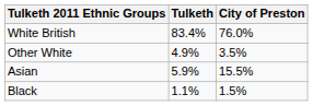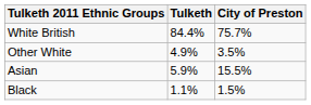 <table class="wikitable">
 <tr>
 <th>Tulketh 2011 Ethnic Groups</th>
 <th>Tulketh</th>
 <th>City of Preston</th>
 </tr>
 <tr>
 <td>White British</td>
-<td>83.4%</td>
-<td>76.0%</td>
+<td>84.4%</td>
+<td>75.7%</td>
 </tr>
 <tr>
 <td>Other White</td>
 <td>4.9%</td>
 <td>3.5%</td>
 </tr>
 <tr>
 <td>Asian</td>
 <td>5.9%</td>
 <td>15.5%</td>
 </tr>
 <tr>
 <td>Black</td>
 <td>1.1%</td>
 <td>1.5%</td>
 </tr>
 </table>
